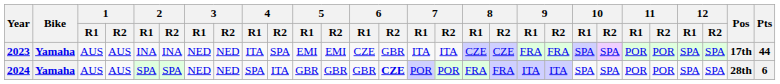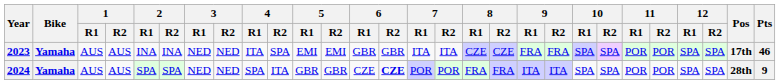 <table class="wikitable" style="text-align:center; font-size:90%">
 <tr>
 <th valign="middle" rowspan=2>Year</th>
 <th valign="middle" rowspan=2>Bike</th>
 <th colspan=2>1</th>
 <th colspan=2>2</th>
 <th colspan=2>3</th>
 <th colspan=2>4</th>
 <th colspan=2>5</th>
 <th colspan=2>6</th>
 <th colspan=2>7</th>
 <th colspan=2>8</th>
 <th colspan=2>9</th>
 <th colspan=2>10</th>
 <th colspan=2>11</th>
 <th colspan=2>12</th>
 <th rowspan=2>Pos</th>
 <th rowspan=2>Pts</th>
 </tr>
 <tr>
 <th>R1</th>
 <th>R2</th>
 <th>R1</th>
 <th>R2</th>
 <th>R1</th>
 <th>R2</th>
 <th>R1</th>
 <th>R2</th>
 <th>R1</th>
 <th>R2</th>
 <th>R1</th>
 <th>R2</th>
 <th>R1</th>
 <th>R2</th>
 <th>R1</th>
 <th>R2</th>
 <th>R1</th>
 <th>R2</th>
 <th>R1</th>
 <th>R2</th>
 <th>R1</th>
 <th>R2</th>
 <th>R1</th>
 <th>R2</th>
 </tr>
 <tr>
 <th><a href='#'>2023</a></th>
 <th><a href='#'>Yamaha</a></th>
 <td><a href='#'>AUS</a></td>
 <td><a href='#'>AUS</a></td>
 <td><a href='#'>INA</a></td>
 <td><a href='#'>INA</a></td>
 <td><a href='#'>NED</a></td>
 <td><a href='#'>NED</a></td>
 <td><a href='#'>ITA</a></td>
 <td><a href='#'>SPA</a></td>
 <td><a href='#'>EMI</a></td>
 <td><a href='#'>EMI</a></td>
-<td><a href='#'>CZE</a></td>
+<td><a href='#'>GBR</a></td>
 <td><a href='#'>GBR</a></td>
 <td><a href='#'>ITA</a></td>
 <td><a href='#'>ITA</a></td>
 <td style="background:#CFCFFF;"><a href='#'>CZE</a><br></td>
 <td style="background:#CFCFFF;"><a href='#'>CZE</a><br></td>
 <td style="background:#DFFFDF;"><a href='#'>FRA</a><br></td>
 <td style="background:#DFFFDF;"><a href='#'>FRA</a><br></td>
 <td style="background:#CFCFFF;"><a href='#'>SPA</a><br></td>
 <td style="background:#EFCFFF;"><a href='#'>SPA</a><br></td>
 <td style="background:#DFFFDF;"><a href='#'>POR</a><br></td>
 <td style="background:#DFFFDF;"><a href='#'>POR</a><br></td>
 <td style="background:#DFFFDF;"><a href='#'>SPA</a><br></td>
 <td style="background:#DFFFDF;"><a href='#'>SPA</a><br></td>
 <th>17th</th>
-<th>44</th>
+<th>46</th>
 </tr>
 <tr>
 <th><a href='#'>2024</a></th>
 <th><a href='#'>Yamaha</a></th>
 <td><a href='#'>AUS</a></td>
 <td><a href='#'>AUS</a></td>
 <td style="background:#DFFFDF;"><a href='#'>SPA</a><br></td>
 <td style="background:#DFFFDF;"><a href='#'>SPA</a><br></td>
 <td><a href='#'>NED</a></td>
 <td><a href='#'>NED</a></td>
 <td><a href='#'>SPA</a></td>
 <td><a href='#'>ITA</a></td>
 <td><a href='#'>GBR</a></td>
 <td><a href='#'>GBR</a></td>
-<td><a href='#'>GBR</a></td>
+<td><a href='#'>CZE</a></td>
 <td><strong><a href='#'>CZE</a></strong></td>
 <td style="background:#CFCFFF;"><a href='#'>POR</a><br></td>
 <td style="background:#DFFFDF;"><a href='#'>POR</a><br></td>
 <td style="background:#DFFFDF;"><a href='#'>FRA</a><br></td>
 <td style="background:#CFCFFF;"><a href='#'>FRA</a><br></td>
 <td style="background:#CFCFFF;"><a href='#'>ITA</a><br></td>
 <td style="background:#CFCFFF;"><a href='#'>ITA</a><br></td>
 <td><a href='#'>SPA</a></td>
 <td><a href='#'>SPA</a></td>
 <td><a href='#'>POR</a></td>
 <td><a href='#'>POR</a></td>
 <td><a href='#'>SPA</a></td>
 <td><a href='#'>SPA</a></td>
 <th>28th</th>
-<th>6</th>
+<th>9</th>
 </tr>
 </table>
